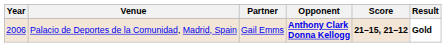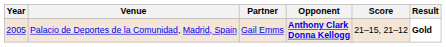 <table class="sortable wikitable" style="font-size: 90%;">
 <tr>
 <th>Year</th>
 <th>Venue</th>
 <th>Partner</th>
 <th>Opponent</th>
 <th>Score</th>
 <th>Result</th>
 </tr>
 <tr style="background:#F3E6D7">
-<td align="center"><a href='#'>2006</a></td>
+<td align="center"><a href='#'>2005</a></td>
 <td align="left"><a href='#'>Palacio de Deportes de la Comunidad</a>, <a href='#'>Madrid, Spain</a></td>
 <td align="left"> <a href='#'>Gail Emms</a></td>
 <td align="left"><strong> <a href='#'>Anthony Clark</a> <br>  <a href='#'>Donna Kellogg</a></strong></td>
-<td align="left"><strong>21–15, 21–12</strong></td>
+<td align="left">21–15, 21–12</td>
 <td style="text-align:left; background:white"> <strong>Gold</strong></td>
 </tr>
 </table>
